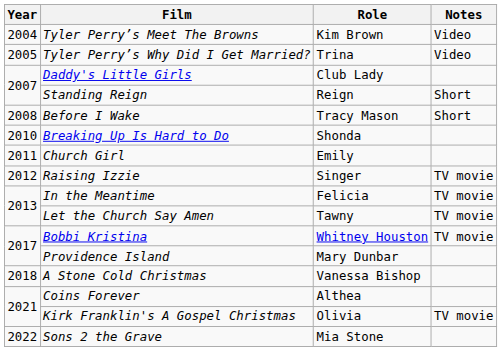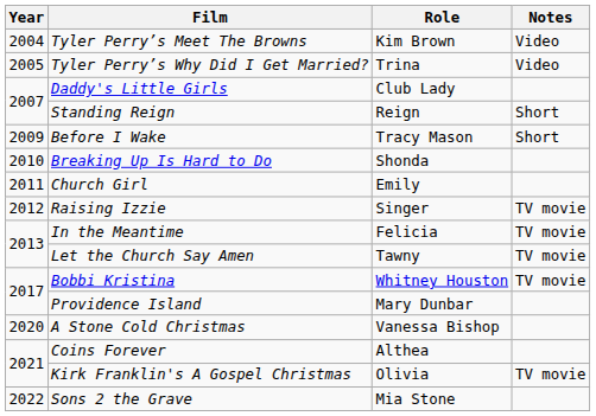 <table class="wikitable sortable">
 <tr>
 <th>Year</th>
 <th>Film</th>
 <th>Role</th>
 <th>Notes</th>
 </tr>
 <tr>
 <td>2004</td>
 <td><em>Tyler Perry’s Meet The Browns</em></td>
 <td>Kim Brown</td>
 <td>Video</td>
 </tr>
 <tr>
 <td>2005</td>
 <td><em>Tyler Perry’s Why Did I Get Married?</em></td>
 <td>Trina</td>
 <td>Video</td>
 </tr>
 <tr>
 <td rowspan="2">2007</td>
 <td><em><a href='#'>Daddy's Little Girls</a></em></td>
 <td>Club Lady</td>
 <td></td>
 </tr>
 <tr>
 <td><em>Standing Reign</em></td>
 <td>Reign</td>
 <td>Short</td>
 </tr>
 <tr>
-<td>2008</td>
+<td>2009</td>
 <td><em>Before I Wake</em></td>
 <td>Tracy Mason</td>
 <td>Short</td>
 </tr>
 <tr>
 <td>2010</td>
 <td><em><a href='#'>Breaking Up Is Hard to Do</a></em></td>
 <td>Shonda</td>
 <td></td>
 </tr>
 <tr>
 <td>2011</td>
 <td><em>Church Girl</em></td>
 <td>Emily</td>
 <td></td>
 </tr>
 <tr>
 <td>2012</td>
 <td><em>Raising Izzie</em></td>
 <td>Singer</td>
 <td>TV movie</td>
 </tr>
 <tr>
 <td rowspan="2">2013</td>
 <td><em>In the Meantime</em></td>
 <td>Felicia</td>
 <td>TV movie</td>
 </tr>
 <tr>
 <td><em>Let the Church Say Amen</em></td>
 <td>Tawny</td>
 <td>TV movie</td>
 </tr>
 <tr>
 <td rowspan="2">2017</td>
 <td><em><a href='#'>Bobbi Kristina</a></em></td>
 <td><a href='#'>Whitney Houston</a></td>
 <td>TV movie</td>
 </tr>
 <tr>
 <td><em>Providence Island</em></td>
 <td>Mary Dunbar</td>
 <td></td>
 </tr>
 <tr>
-<td>2018</td>
+<td>2020</td>
 <td><em>A Stone Cold Christmas</em></td>
 <td>Vanessa Bishop</td>
 <td></td>
 </tr>
 <tr>
 <td rowspan="2">2021</td>
 <td><em>Coins Forever</em></td>
 <td>Althea</td>
 <td></td>
 </tr>
 <tr>
 <td><em>Kirk Franklin's A Gospel Christmas</em></td>
 <td>Olivia</td>
 <td>TV movie</td>
 </tr>
 <tr>
 <td>2022</td>
 <td><em>Sons 2 the Grave</em></td>
 <td>Mia Stone</td>
 <td></td>
 </tr>
 </table>
